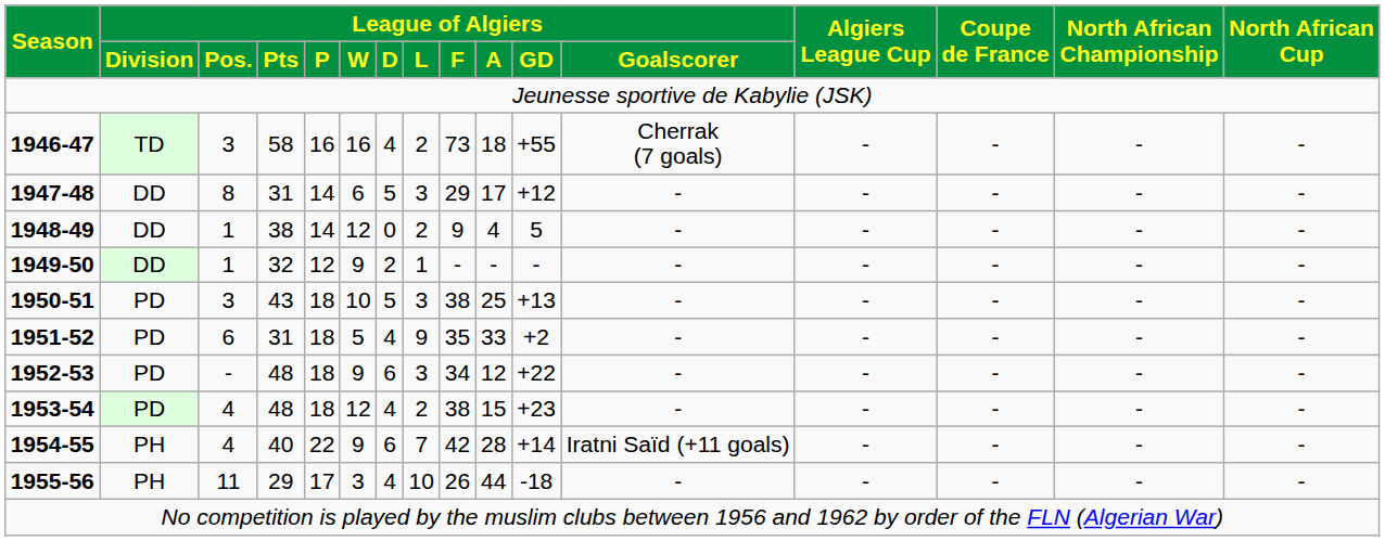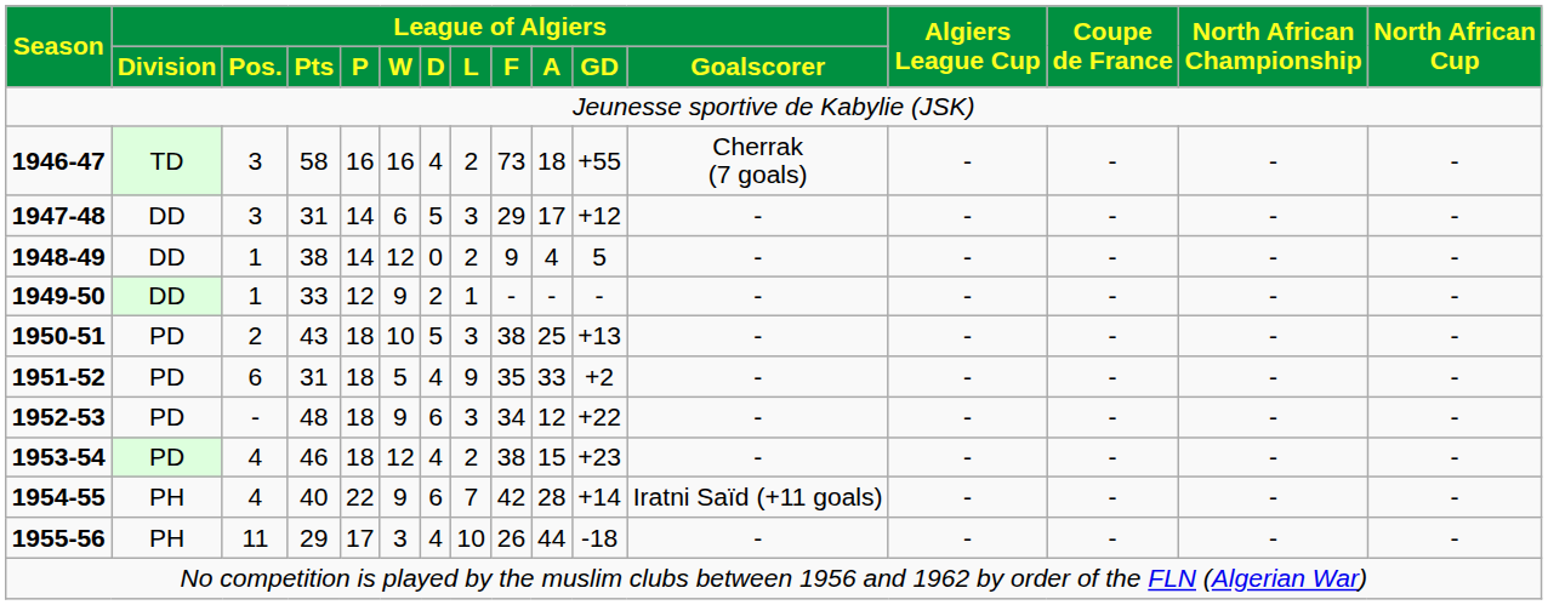 <table class="wikitable center" style="font-size:90%; text-align: center">
 <tr>
 <th rowspan=2 style="color:#FFFF20; background:#009040;">Season</th>
 <th colspan=11 style="color:#FFFF20; background:#009040;">League of Algiers</th>
 <th rowspan=2 style="color:#FFFF20; background:#009040;">Algiers<br>League Cup</th>
 <th rowspan=2 style="color:#FFFF20; background:#009040;">Coupe<br>de France</th>
 <th rowspan=2 style="color:#FFFF20; background:#009040;">North African<br>Championship</th>
 <th rowspan=2 style="color:#FFFF20; background:#009040;">North African<br>Cup</th>
 </tr>
 <tr>
 <th style="color:#FFFF20; background:#009040;">Division</th>
 <th style="color:#FFFF20; background:#009040;">Pos.</th>
 <th style="color:#FFFF20; background:#009040;">Pts</th>
 <th style="color:#FFFF20; background:#009040;">P</th>
 <th style="color:#FFFF20; background:#009040;">W</th>
 <th style="color:#FFFF20; background:#009040;">D</th>
 <th style="color:#FFFF20; background:#009040;">L</th>
 <th style="color:#FFFF20; background:#009040;">F</th>
 <th style="color:#FFFF20; background:#009040;">A</th>
 <th style="color:#FFFF20; background:#009040;">GD</th>
 <th style="color:#FFFF20; background:#009040;">Goalscorer</th>
 </tr>
 <tr>
 <td colspan=16><em>Jeunesse sportive de Kabylie (JSK)</em></td>
 </tr>
 <tr>
 <td><strong>1946-47</strong></td>
 <td bgcolor="DDFFDD">TD</td>
 <td>3</td>
 <td>58</td>
 <td>16</td>
 <td>16</td>
 <td>4</td>
 <td>2</td>
 <td>73</td>
 <td>18</td>
 <td>+55</td>
 <td>Cherrak<br>(7 goals)</td>
 <td>-</td>
 <td>-</td>
 <td>-</td>
 <td>-</td>
 </tr>
 <tr>
 <td><strong>1947-48</strong></td>
 <td>DD</td>
-<td>8</td>
+<td>3</td>
 <td>31</td>
 <td>14</td>
 <td>6</td>
 <td>5</td>
 <td>3</td>
 <td>29</td>
 <td>17</td>
 <td>+12</td>
 <td>-</td>
 <td>-</td>
 <td>-</td>
 <td>-</td>
 <td>-</td>
 </tr>
 <tr>
 <td><strong>1948-49</strong></td>
 <td>DD</td>
 <td>1</td>
 <td>38</td>
 <td>14</td>
 <td>12</td>
 <td>0</td>
 <td>2</td>
 <td>9</td>
 <td>4</td>
 <td>5</td>
 <td>-</td>
 <td>-</td>
 <td>-</td>
 <td>-</td>
 <td>-</td>
 </tr>
 <tr>
 <td><strong>1949-50</strong></td>
 <td bgcolor="DDFFDD">DD</td>
 <td>1</td>
-<td>32</td>
+<td>33</td>
 <td>12</td>
 <td>9</td>
 <td>2</td>
 <td>1</td>
 <td>-</td>
 <td>-</td>
 <td>-</td>
 <td>-</td>
 <td>-</td>
 <td>-</td>
 <td>-</td>
 <td>-</td>
 </tr>
 <tr>
 <td><strong>1950-51</strong></td>
 <td>PD</td>
-<td>3</td>
+<td>2</td>
 <td>43</td>
 <td>18</td>
 <td>10</td>
 <td>5</td>
 <td>3</td>
 <td>38</td>
 <td>25</td>
 <td>+13</td>
 <td>-</td>
 <td>-</td>
 <td>-</td>
 <td>-</td>
 <td>-</td>
 </tr>
 <tr>
 <td><strong>1951-52</strong></td>
 <td>PD</td>
 <td>6</td>
 <td>31</td>
 <td>18</td>
 <td>5</td>
 <td>4</td>
 <td>9</td>
 <td>35</td>
 <td>33</td>
 <td>+2</td>
 <td>-</td>
 <td>-</td>
 <td>-</td>
 <td>-</td>
 <td>-</td>
 </tr>
 <tr>
 <td><strong>1952-53</strong></td>
 <td>PD</td>
 <td>-</td>
 <td>48</td>
 <td>18</td>
 <td>9</td>
 <td>6</td>
 <td>3</td>
 <td>34</td>
 <td>12</td>
 <td>+22</td>
 <td>-</td>
 <td>-</td>
 <td>-</td>
 <td>-</td>
 <td>-</td>
 </tr>
 <tr>
 <td><strong>1953-54</strong></td>
 <td bgcolor="DDFFDD">PD</td>
 <td>4</td>
-<td>48</td>
+<td>46</td>
 <td>18</td>
 <td>12</td>
 <td>4</td>
 <td>2</td>
 <td>38</td>
 <td>15</td>
 <td>+23</td>
 <td>-</td>
 <td>-</td>
 <td>-</td>
 <td>-</td>
 <td>-</td>
 </tr>
 <tr>
 <td><strong>1954-55</strong></td>
 <td>PH</td>
 <td>4</td>
 <td>40</td>
 <td>22</td>
 <td>9</td>
 <td>6</td>
 <td>7</td>
 <td>42</td>
 <td>28</td>
 <td>+14</td>
 <td>Iratni Saïd (+11 goals)</td>
 <td>-</td>
 <td>-</td>
 <td>-</td>
 <td>-</td>
 </tr>
 <tr>
 <td><strong>1955-56</strong></td>
 <td>PH</td>
 <td>11</td>
 <td>29</td>
 <td>17</td>
 <td>3</td>
 <td>4</td>
 <td>10</td>
 <td>26</td>
 <td>44</td>
 <td>-18</td>
 <td>-</td>
 <td>-</td>
 <td>-</td>
 <td>-</td>
 <td>-</td>
 </tr>
 <tr>
 <td colspan=16><em>No competition is played by the muslim clubs between 1956 and 1962 by order of the <a href='#'>FLN</a> (<a href='#'>Algerian War</a>)</em></td>
 </tr>
 </table>
